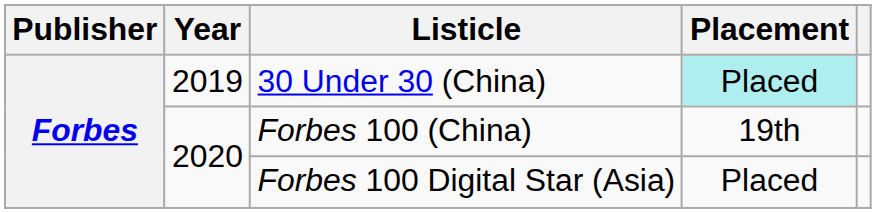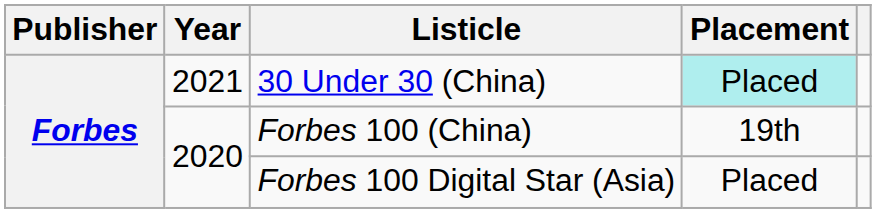 <table class="wikitable plainrowheaders sortable" style="margin-right: 0;">
 <tr>
 <th scope="col">Publisher</th>
 <th scope="col">Year</th>
 <th scope="col">Listicle</th>
 <th scope="col">Placement</th>
 <th scope="col" class="unsortable"></th>
 </tr>
 <tr>
 <th scope="row" rowspan="3"><em><a href='#'>Forbes</a></em></th>
-<td>2019</td>
+<td>2021</td>
 <td><a href='#'>30 Under 30</a> (China)</td>
 <td style="background: paleturquoise; text-align:center;">Placed</td>
 <td style="text-align:center;"></td>
 </tr>
 <tr>
 <td rowspan="2">2020</td>
 <td><em>Forbes</em> 100 (China)</td>
 <td style="text-align:center;">19th</td>
 <td style="text-align:center;"></td>
 </tr>
 <tr>
 <td><em>Forbes</em> 100 Digital Star (Asia)</td>
 <td style="text-align:center;">Placed</td>
 <td style="text-align:center;"></td>
 </tr>
 </table>
